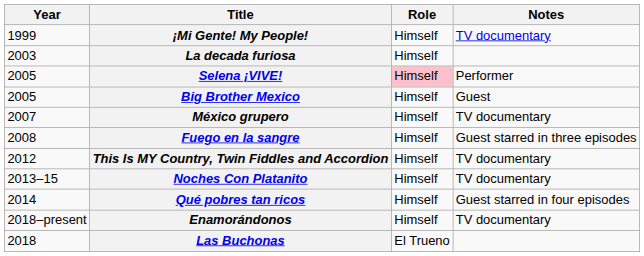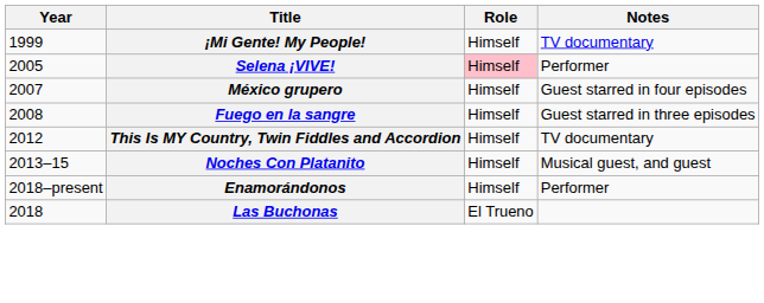 <table class="wikitable sortable plainrowheaders">
 <tr>
 <th scope="col">Year</th>
 <th scope="col">Title</th>
 <th scope="col" class="unsortable">Role</th>
 <th scope="col" class="unsortable">Notes</th>
 </tr>
 <tr>
 <td>1999</td>
 <th scope="row"><em>¡Mi Gente! My People!</em></th>
 <td>Himself</td>
 <td><a href='#'>TV documentary</a></td>
 </tr>
 <tr>
-<td>2003</td>
-<th scope="row"><em>La decada furiosa</em></th>
-<td>Himself</td>
-<td></td>
-</tr>
-<tr>
 <td>2005</td>
 <th scope="row"><em><a href='#'>Selena ¡VIVE!</a></em></th>
 <td style="background: pink;">Himself</td>
 <td>Performer</td>
 </tr>
 <tr>
-<td>2005</td>
-<th scope="row"><em><a href='#'>Big Brother Mexico</a></em></th>
-<td>Himself</td>
-<td>Guest</td>
-</tr>
-<tr>
 <td>2007</td>
 <th scope="row"><em>México grupero</em></th>
 <td>Himself</td>
-<td>TV documentary</td>
+<td>Guest starred in four episodes</td>
 </tr>
 <tr>
 <td>2008</td>
 <th scope="row"><em><a href='#'>Fuego en la sangre</a></em></th>
 <td>Himself</td>
 <td>Guest starred in three episodes</td>
 </tr>
 <tr>
 <td>2012</td>
 <th scope="row"><em>This Is MY Country, Twin Fiddles and Accordion</em></th>
 <td>Himself</td>
 <td>TV documentary</td>
 </tr>
 <tr>
 <td>2013–15</td>
 <th scope="row"><em><a href='#'>Noches Con Platanito</a></em></th>
 <td>Himself</td>
-<td>TV documentary</td>
-</tr>
-<tr>
-<td>2014</td>
-<th scope="row"><em><a href='#'>Qué pobres tan ricos</a></em></th>
-<td>Himself</td>
-<td>Guest starred in four episodes</td>
+<td>Musical guest, and guest</td>
 </tr>
 <tr>
 <td>2018–present</td>
 <th scope="row"><em>Enamorándonos</em></th>
 <td>Himself</td>
-<td>TV documentary</td>
+<td>Performer</td>
 </tr>
 <tr>
 <td>2018</td>
 <th scope="row"><em><a href='#'>Las Buchonas</a></em></th>
 <td>El Trueno</td>
 <td></td>
 </tr>
 </table>
